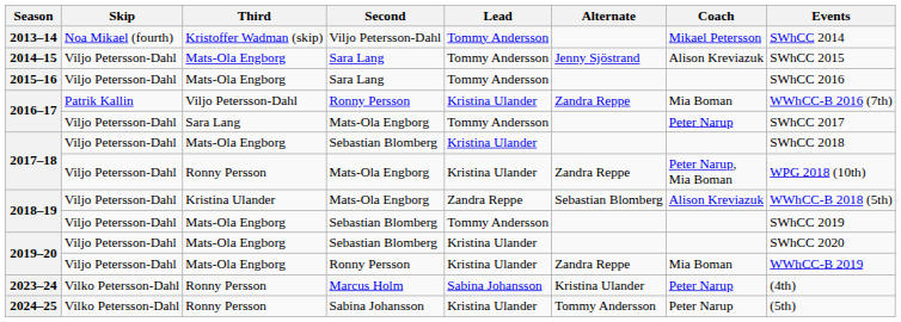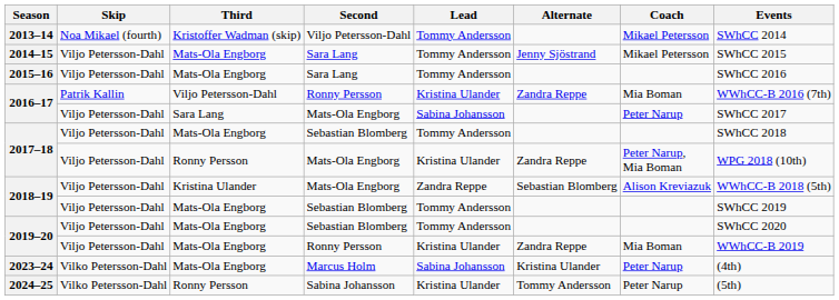 <table class="wikitable">
 <tr>
 <th scope="col" width=60>Season</th>
 <th scope="col">Skip</th>
 <th scope="col">Third</th>
 <th scope="col">Second</th>
 <th scope="col">Lead</th>
 <th scope="col">Alternate</th>
 <th scope="col">Coach</th>
 <th scope="col">Events</th>
 </tr>
 <tr>
 <th scope="row">2013–14</th>
 <td><a href='#'>Noa Mikael</a> (fourth)</td>
 <td><a href='#'>Kristoffer Wadman</a> (skip)</td>
 <td>Viljo Petersson-Dahl</td>
 <td><a href='#'>Tommy Andersson</a></td>
 <td></td>
 <td><a href='#'>Mikael Petersson</a></td>
 <td><a href='#'>SWhCC</a> 2014 </td>
 </tr>
 <tr>
 <th scope="row">2014–15</th>
 <td>Viljo Petersson-Dahl</td>
 <td><a href='#'>Mats-Ola Engborg</a></td>
 <td><a href='#'>Sara Lang</a></td>
 <td>Tommy Andersson</td>
 <td><a href='#'>Jenny Sjöstrand</a></td>
-<td>Alison Kreviazuk</td>
+<td>Mikael Petersson</td>
 <td>SWhCC 2015 </td>
 </tr>
 <tr>
 <th scope="row">2015–16</th>
 <td>Viljo Petersson-Dahl</td>
 <td>Mats-Ola Engborg</td>
 <td>Sara Lang</td>
 <td>Tommy Andersson</td>
 <td></td>
 <td></td>
 <td>SWhCC 2016 </td>
 </tr>
 <tr>
 <th scope="row" rowspan=2>2016–17</th>
 <td><a href='#'>Patrik Kallin</a></td>
 <td>Viljo Petersson-Dahl</td>
 <td><a href='#'>Ronny Persson</a></td>
 <td><a href='#'>Kristina Ulander</a></td>
 <td><a href='#'>Zandra Reppe</a></td>
 <td>Mia Boman</td>
 <td><a href='#'>WWhCC-B 2016</a> (7th)</td>
 </tr>
 <tr>
 <td>Viljo Petersson-Dahl</td>
 <td>Sara Lang</td>
 <td>Mats-Ola Engborg</td>
-<td>Tommy Andersson</td>
+<td><a href='#'>Sabina Johansson</a></td>
 <td></td>
 <td><a href='#'>Peter Narup</a></td>
 <td>SWhCC 2017 </td>
 </tr>
 <tr>
 <th scope="row" rowspan=2>2017–18</th>
 <td>Viljo Petersson-Dahl</td>
 <td>Mats-Ola Engborg</td>
 <td>Sebastian Blomberg</td>
-<td><a href='#'>Kristina Ulander</a></td>
+<td>Tommy Andersson</td>
 <td></td>
 <td></td>
 <td>SWhCC 2018 </td>
 </tr>
 <tr>
 <td>Viljo Petersson-Dahl</td>
 <td>Ronny Persson</td>
 <td>Mats-Ola Engborg</td>
 <td>Kristina Ulander</td>
 <td>Zandra Reppe</td>
 <td><a href='#'>Peter Narup</a>,<br>Mia Boman</td>
 <td><a href='#'>WPG 2018</a> (10th)</td>
 </tr>
 <tr>
 <th scope="row" rowspan=2>2018–19</th>
 <td>Viljo Petersson-Dahl</td>
 <td>Kristina Ulander</td>
 <td>Mats-Ola Engborg</td>
 <td>Zandra Reppe</td>
 <td>Sebastian Blomberg</td>
 <td><a href='#'>Alison Kreviazuk</a></td>
 <td><a href='#'>WWhCC-B 2018</a> (5th)</td>
 </tr>
 <tr>
 <td>Viljo Petersson-Dahl</td>
 <td>Mats-Ola Engborg</td>
 <td>Sebastian Blomberg</td>
 <td>Tommy Andersson</td>
 <td></td>
 <td></td>
 <td>SWhCC 2019 </td>
 </tr>
 <tr>
 <th scope="row" rowspan=2>2019–20</th>
 <td>Viljo Petersson-Dahl</td>
 <td>Mats-Ola Engborg</td>
 <td>Sebastian Blomberg</td>
-<td>Kristina Ulander</td>
+<td>Tommy Andersson</td>
 <td></td>
 <td></td>
 <td>SWhCC 2020 </td>
 </tr>
 <tr>
 <td>Viljo Petersson-Dahl</td>
 <td>Mats-Ola Engborg</td>
 <td>Ronny Persson</td>
 <td>Kristina Ulander</td>
 <td>Zandra Reppe</td>
 <td>Mia Boman</td>
 <td><a href='#'>WWhCC-B 2019</a> <br> </td>
 </tr>
 <tr>
 <th scope="row">2023–24</th>
 <td>Vilko Petersson-Dahl</td>
-<td>Ronny Persson</td>
+<td>Mats-Ola Engborg</td>
 <td><a href='#'>Marcus Holm</a></td>
 <td><a href='#'>Sabina Johansson</a></td>
 <td>Kristina Ulander</td>
 <td><a href='#'>Peter Narup</a></td>
 <td> (4th)</td>
 </tr>
 <tr>
 <th scope="row">2024–25</th>
 <td>Vilko Petersson-Dahl</td>
 <td>Ronny Persson</td>
 <td>Sabina Johansson</td>
 <td>Kristina Ulander</td>
 <td>Tommy Andersson</td>
 <td>Peter Narup</td>
 <td> (5th)</td>
 </tr>
 </table>
